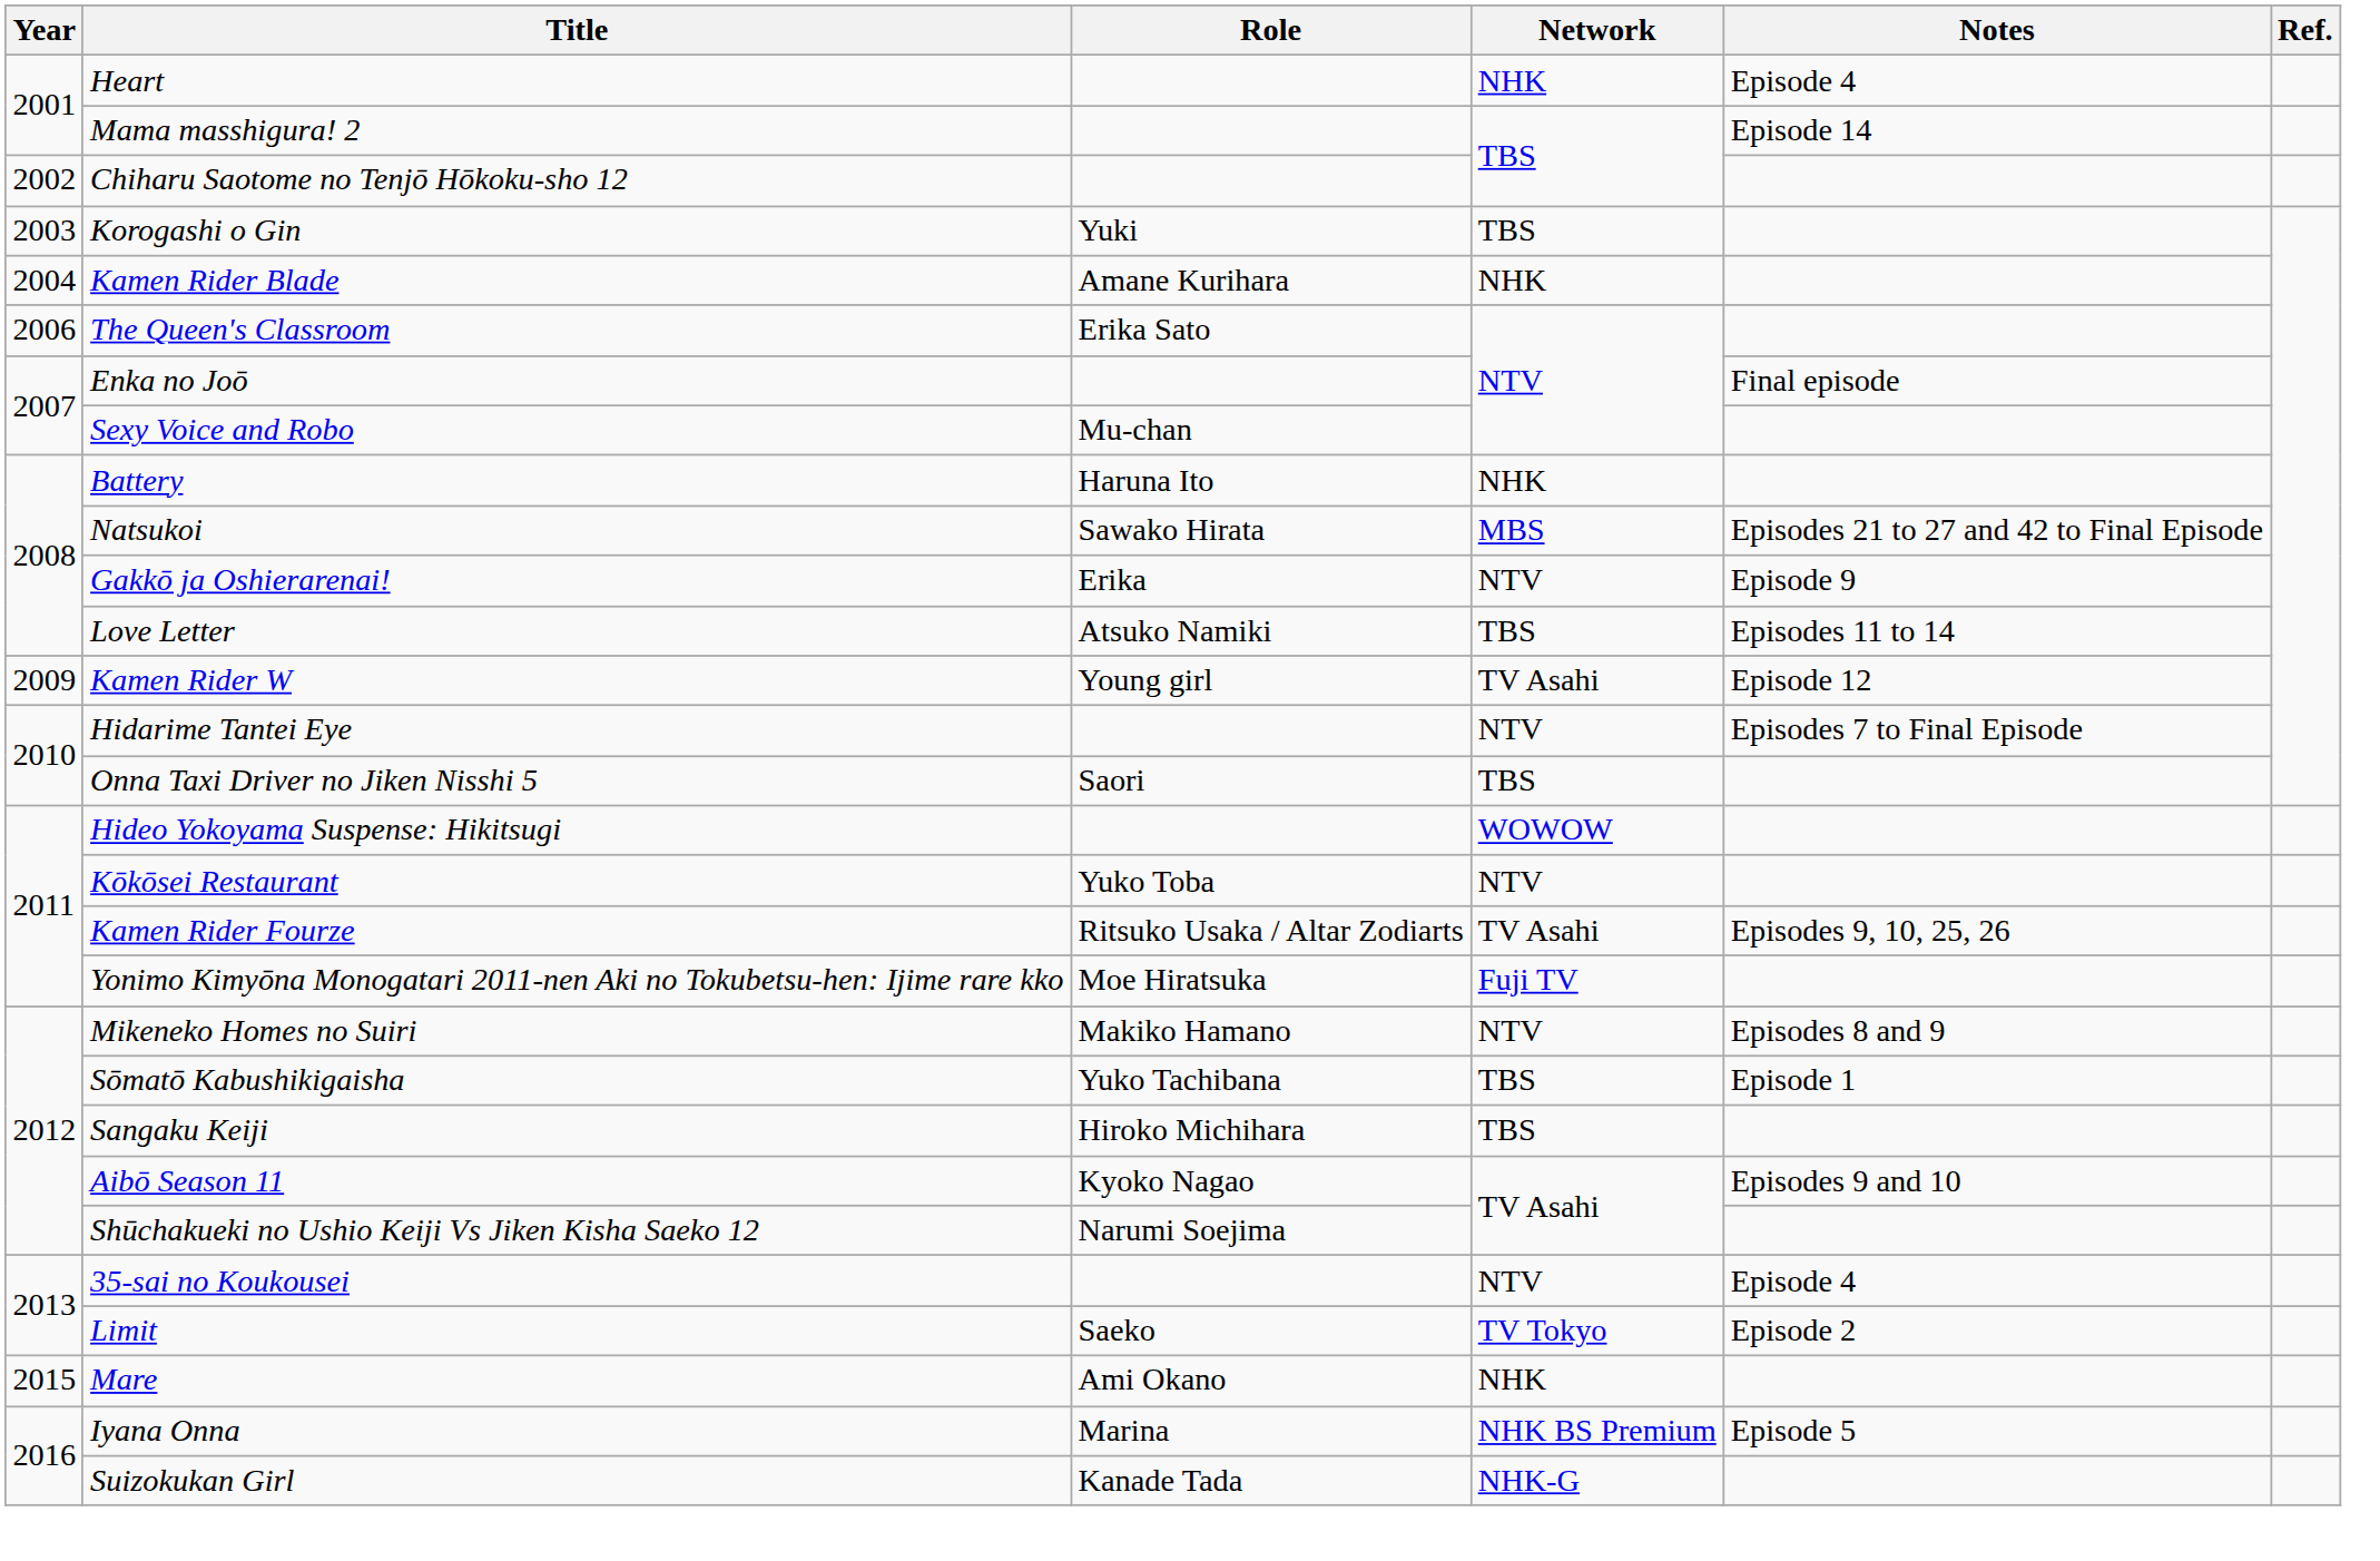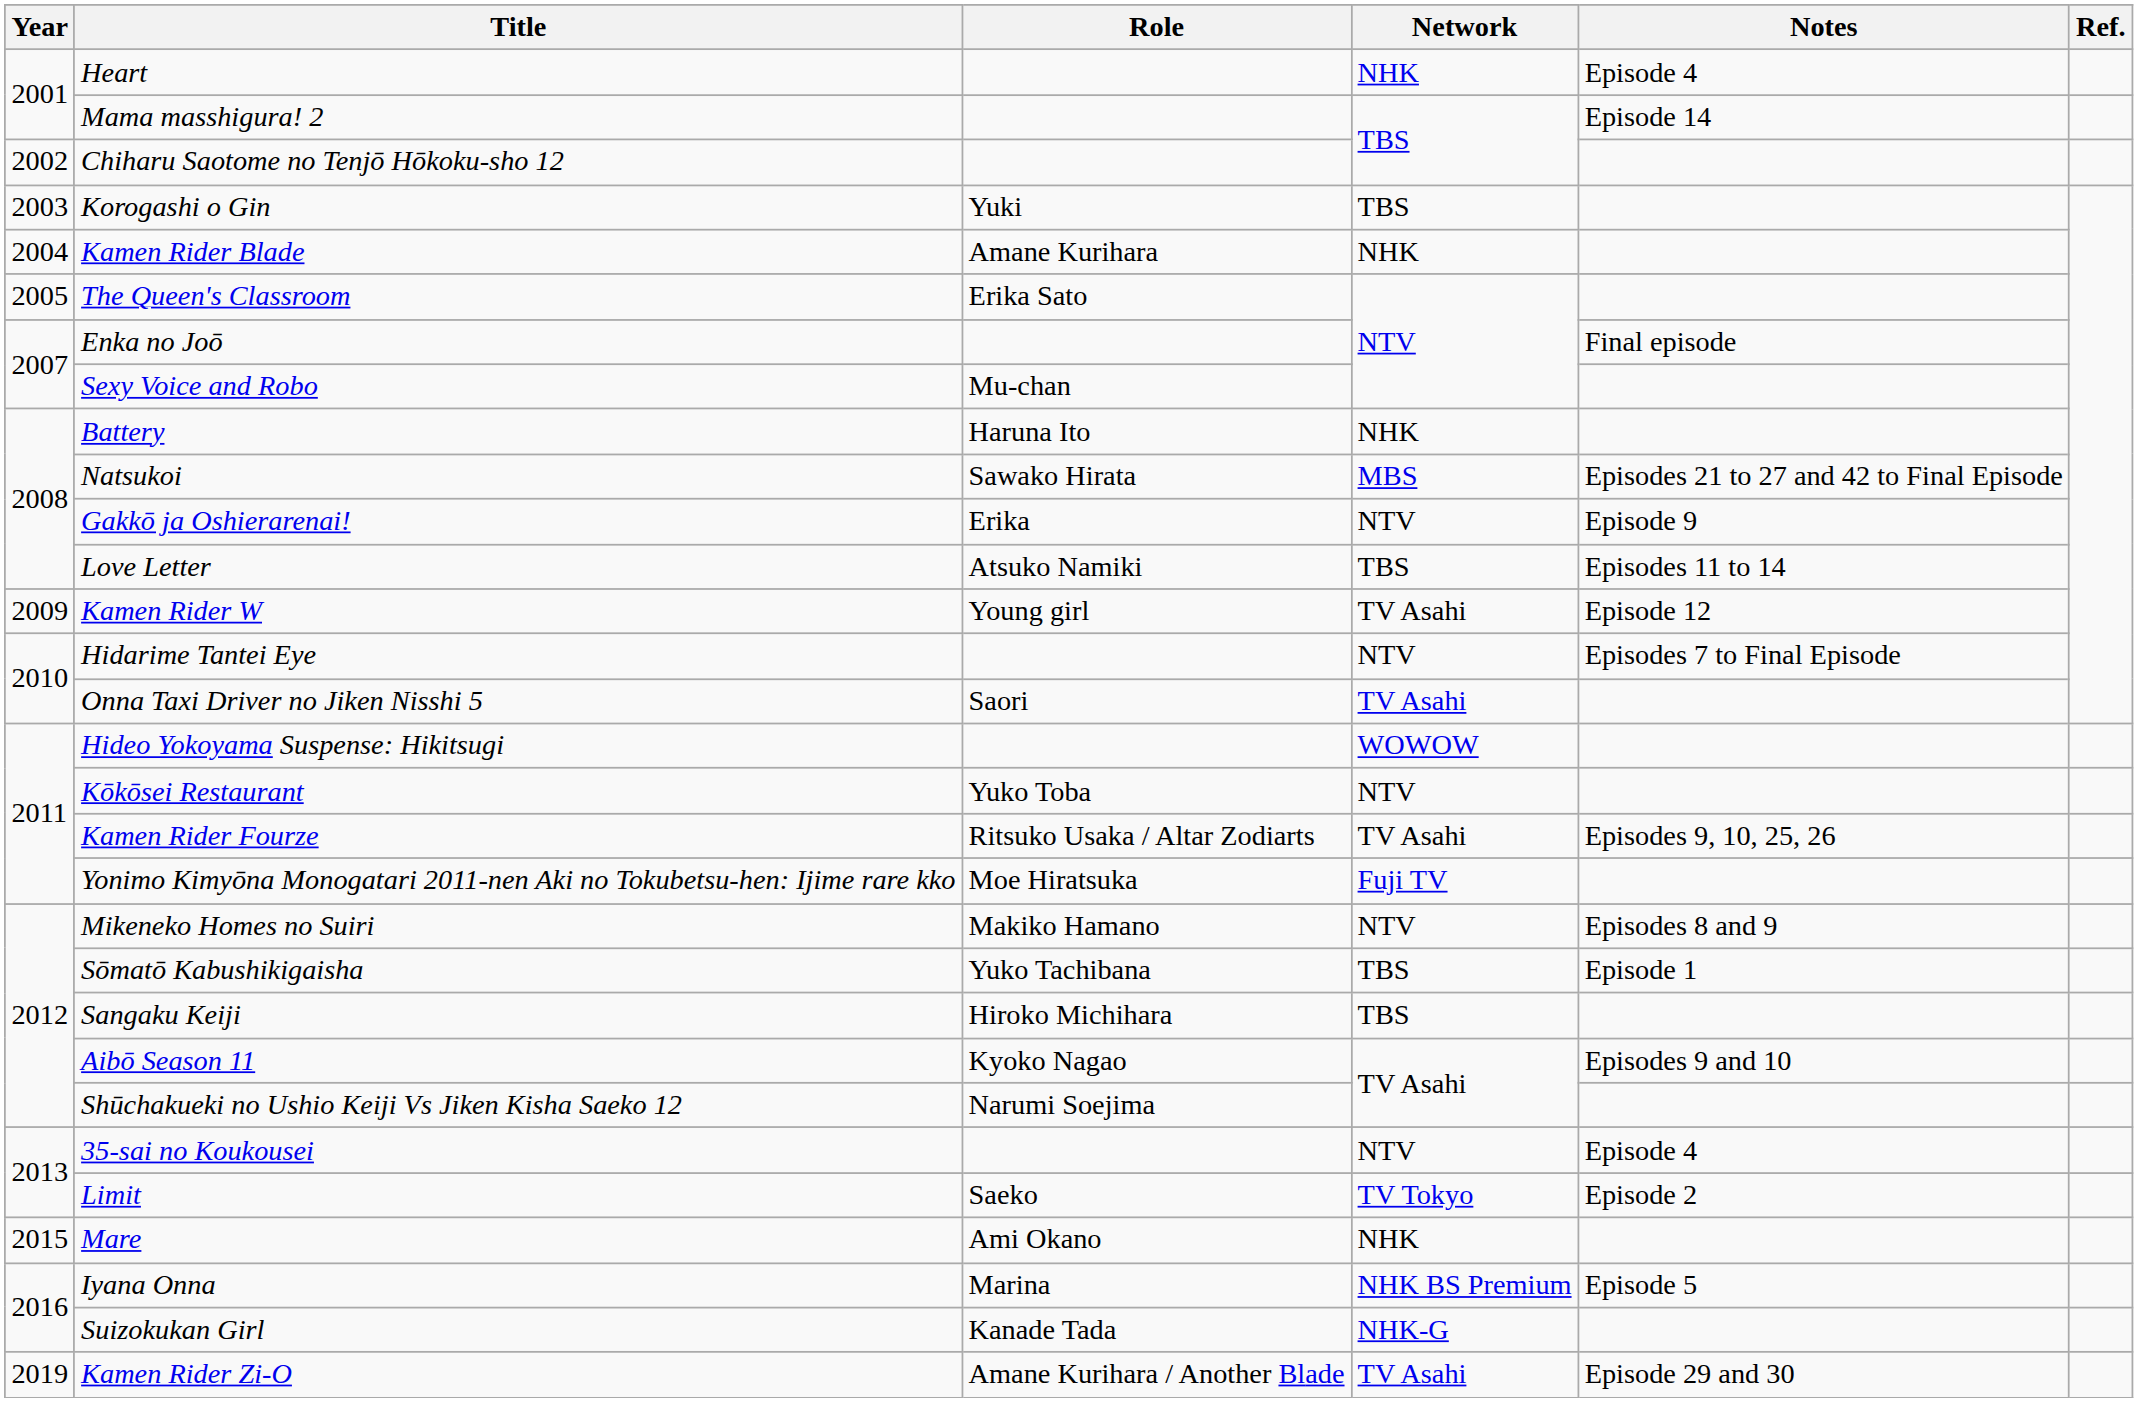 <table class="wikitable">
 <tr>
 <th>Year</th>
 <th>Title</th>
 <th>Role</th>
 <th>Network</th>
 <th>Notes</th>
 <th>Ref.</th>
 </tr>
 <tr>
 <td rowspan="2">2001</td>
 <td><em>Heart</em></td>
 <td></td>
 <td><a href='#'>NHK</a></td>
 <td>Episode 4</td>
 <td></td>
 </tr>
 <tr>
 <td><em>Mama masshigura! 2</em></td>
 <td></td>
 <td rowspan="2"><a href='#'>TBS</a></td>
 <td>Episode 14</td>
 <td></td>
 </tr>
 <tr>
 <td>2002</td>
 <td><em>Chiharu Saotome no Tenjō Hōkoku-sho 12</em></td>
 <td></td>
 <td></td>
 <td></td>
 </tr>
 <tr>
 <td>2003</td>
 <td><em>Korogashi o Gin</em></td>
 <td>Yuki</td>
 <td>TBS</td>
 <td></td>
 <td rowspan="12"></td>
 </tr>
 <tr>
 <td>2004</td>
 <td><em><a href='#'>Kamen Rider Blade</a></em></td>
 <td>Amane Kurihara</td>
 <td>NHK</td>
 <td></td>
 </tr>
 <tr>
-<td>2006</td>
+<td>2005</td>
 <td><em><a href='#'>The Queen's Classroom</a></em></td>
 <td>Erika Sato</td>
 <td rowspan="3"><a href='#'>NTV</a></td>
 <td></td>
 </tr>
 <tr>
 <td rowspan="2">2007</td>
 <td><em>Enka no Joō</em></td>
 <td></td>
 <td>Final episode</td>
 </tr>
 <tr>
 <td><em><a href='#'>Sexy Voice and Robo</a></em></td>
 <td>Mu-chan</td>
 <td></td>
 </tr>
 <tr>
 <td rowspan="4">2008</td>
 <td><em><a href='#'>Battery</a></em></td>
 <td>Haruna Ito</td>
 <td>NHK</td>
 <td></td>
 </tr>
 <tr>
 <td><em>Natsukoi</em></td>
 <td>Sawako Hirata</td>
 <td><a href='#'>MBS</a></td>
 <td>Episodes 21 to 27 and 42 to Final Episode</td>
 </tr>
 <tr>
 <td><em><a href='#'>Gakkō ja Oshierarenai!</a></em></td>
 <td>Erika</td>
 <td>NTV</td>
 <td>Episode 9</td>
 </tr>
 <tr>
 <td><em>Love Letter</em></td>
 <td>Atsuko Namiki</td>
 <td>TBS</td>
 <td>Episodes 11 to 14</td>
 </tr>
 <tr>
 <td>2009</td>
 <td><em><a href='#'>Kamen Rider W</a></em></td>
 <td>Young girl</td>
 <td>TV Asahi</td>
 <td>Episode 12</td>
 </tr>
 <tr>
 <td rowspan="2">2010</td>
 <td><em>Hidarime Tantei Eye</em></td>
 <td></td>
 <td>NTV</td>
 <td>Episodes 7 to Final Episode</td>
 </tr>
 <tr>
 <td><em>Onna Taxi Driver no Jiken Nisshi 5</em></td>
 <td>Saori</td>
-<td>TBS</td>
+<td><a href='#'>TV Asahi</a></td>
 <td></td>
 </tr>
 <tr>
 <td rowspan="4">2011</td>
 <td><em><a href='#'>Hideo Yokoyama</a> Suspense: Hikitsugi</em></td>
 <td></td>
 <td><a href='#'>WOWOW</a></td>
 <td></td>
 <td></td>
 </tr>
 <tr>
 <td><em><a href='#'>Kōkōsei Restaurant</a></em></td>
 <td>Yuko Toba</td>
 <td>NTV</td>
 <td></td>
 <td></td>
 </tr>
 <tr>
 <td><em><a href='#'>Kamen Rider Fourze</a></em></td>
 <td>Ritsuko Usaka / Altar Zodiarts</td>
 <td>TV Asahi</td>
 <td>Episodes 9, 10, 25, 26</td>
 <td></td>
 </tr>
 <tr>
 <td><em>Yonimo Kimyōna Monogatari 2011-nen Aki no Tokubetsu-hen: Ijime rare kko</em></td>
 <td>Moe Hiratsuka</td>
 <td><a href='#'>Fuji TV</a></td>
 <td></td>
 <td></td>
 </tr>
 <tr>
 <td rowspan="5">2012</td>
 <td><em>Mikeneko Homes no Suiri</em></td>
 <td>Makiko Hamano</td>
 <td>NTV</td>
 <td>Episodes 8 and 9</td>
 <td></td>
 </tr>
 <tr>
 <td><em>Sōmatō Kabushikigaisha</em></td>
 <td>Yuko Tachibana</td>
 <td>TBS</td>
 <td>Episode 1</td>
 <td></td>
 </tr>
 <tr>
 <td><em>Sangaku Keiji</em></td>
 <td>Hiroko Michihara</td>
 <td>TBS</td>
 <td></td>
 <td></td>
 </tr>
 <tr>
 <td><em><a href='#'>Aibō Season 11</a></em></td>
 <td>Kyoko Nagao</td>
 <td rowspan="2">TV Asahi</td>
 <td>Episodes 9 and 10</td>
 <td></td>
 </tr>
 <tr>
 <td><em>Shūchakueki no Ushio Keiji Vs Jiken Kisha Saeko 12</em></td>
 <td>Narumi Soejima</td>
 <td></td>
 <td></td>
 </tr>
 <tr>
 <td rowspan="2">2013</td>
 <td><em><a href='#'>35-sai no Koukousei</a></em></td>
 <td></td>
 <td>NTV</td>
 <td>Episode 4</td>
 <td></td>
 </tr>
 <tr>
 <td><em><a href='#'>Limit</a></em></td>
 <td>Saeko</td>
 <td><a href='#'>TV Tokyo</a></td>
 <td>Episode 2</td>
 <td></td>
 </tr>
 <tr>
 <td>2015</td>
 <td><em><a href='#'>Mare</a></em></td>
 <td>Ami Okano</td>
 <td>NHK</td>
 <td></td>
 <td></td>
 </tr>
 <tr>
 <td rowspan="2">2016</td>
 <td><em>Iyana Onna</em></td>
 <td>Marina</td>
 <td><a href='#'>NHK BS Premium</a></td>
 <td>Episode 5</td>
 <td></td>
 </tr>
 <tr>
 <td><em>Suizokukan Girl</em></td>
 <td>Kanade Tada</td>
 <td><a href='#'>NHK-G</a></td>
 <td></td>
 <td></td>
 </tr>
+<tr>
+<td>2019</td>
+<td><em><a href='#'>Kamen Rider Zi-O</a></em></td>
+<td>Amane Kurihara / Another <a href='#'>Bl</a><a href='#'>ade</a></td>
+<td><a href='#'>TV Asahi</a></td>
+<td>Episode 29 and 30</td>
+<td></td>
+</tr>
 </table>
